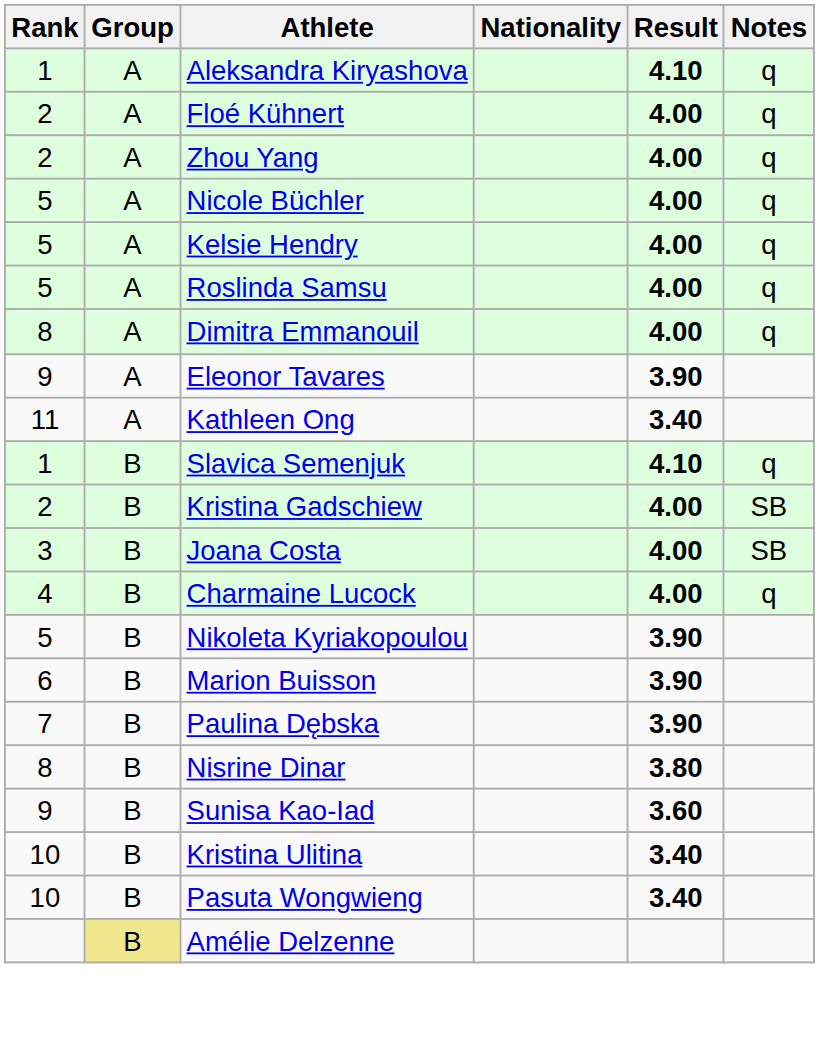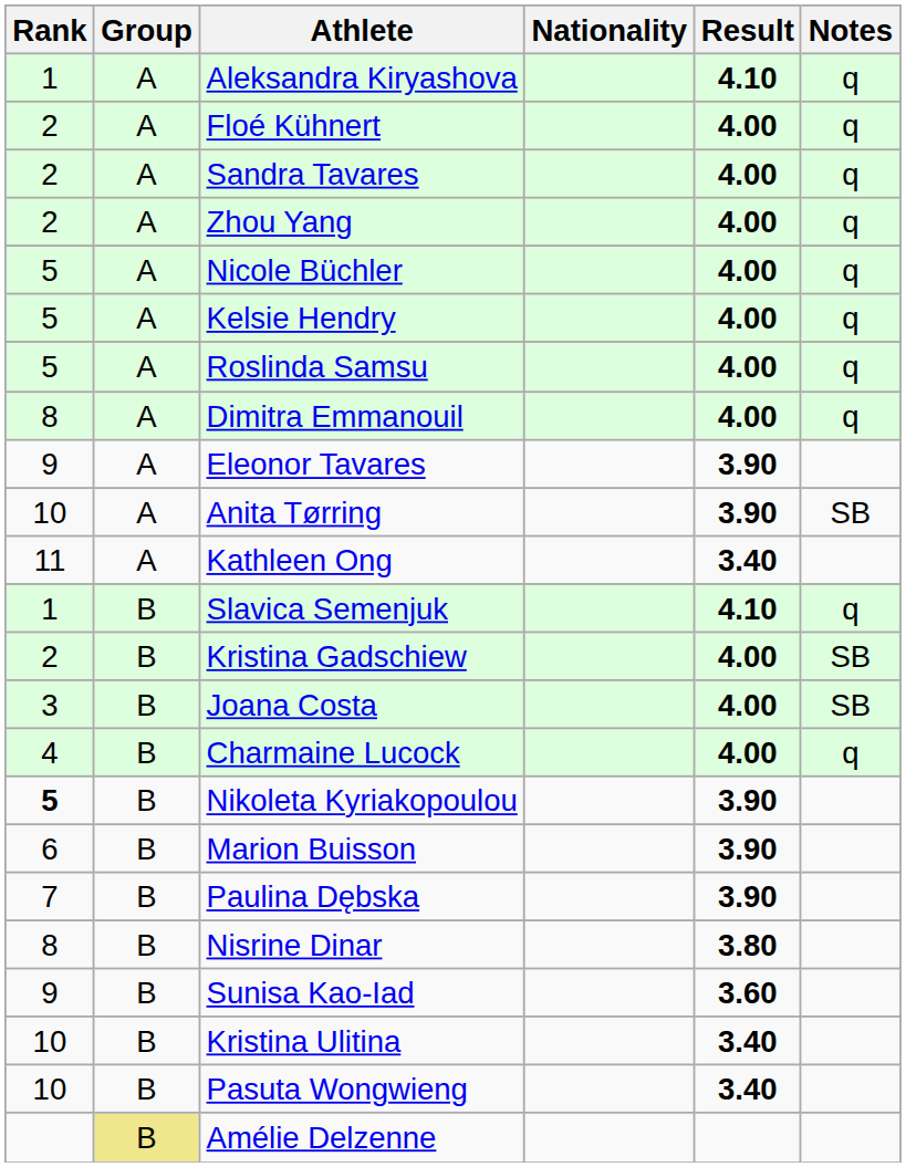 <table class="wikitable sortable" style="text-align:center;font-size:95%">
 <tr>
 <th>Rank</th>
 <th>Group</th>
 <th>Athlete</th>
 <th>Nationality</th>
 <th>Result</th>
 <th>Notes</th>
 </tr>
 <tr bgcolor=ddffdd>
 <td>1</td>
 <td>A</td>
 <td align="left"><a href='#'>Aleksandra Kiryashova</a></td>
 <td align=left></td>
 <td><strong>4.10</strong></td>
 <td>q</td>
 </tr>
 <tr bgcolor=ddffdd>
 <td>2</td>
 <td>A</td>
 <td align="left"><a href='#'>Floé Kühnert</a></td>
+<td align=left></td>
+<td><strong>4.00</strong></td>
+<td>q</td>
+</tr>
+<tr bgcolor=ddffdd>
+<td>2</td>
+<td>A</td>
+<td align="left"><a href='#'>Sandra Tavares</a></td>
 <td align=left></td>
 <td><strong>4.00</strong></td>
 <td>q</td>
 </tr>
 <tr bgcolor=ddffdd>
 <td>2</td>
 <td>A</td>
 <td align="left"><a href='#'>Zhou Yang</a></td>
 <td align=left></td>
 <td><strong>4.00</strong></td>
 <td>q</td>
 </tr>
 <tr bgcolor=ddffdd>
 <td>5</td>
 <td>A</td>
 <td align="left"><a href='#'>Nicole Büchler</a></td>
 <td align=left></td>
 <td><strong>4.00</strong></td>
 <td>q</td>
 </tr>
 <tr bgcolor=ddffdd>
 <td>5</td>
 <td>A</td>
 <td align="left"><a href='#'>Kelsie Hendry</a></td>
 <td align=left></td>
 <td><strong>4.00</strong></td>
 <td>q</td>
 </tr>
 <tr bgcolor=ddffdd>
 <td>5</td>
 <td>A</td>
 <td align="left"><a href='#'>Roslinda Samsu</a></td>
 <td align=left></td>
 <td><strong>4.00</strong></td>
 <td>q</td>
 </tr>
 <tr bgcolor=ddffdd>
 <td>8</td>
 <td>A</td>
 <td align="left"><a href='#'>Dimitra Emmanouil</a></td>
 <td align=left></td>
 <td><strong>4.00</strong></td>
 <td>q</td>
 </tr>
 <tr>
 <td>9</td>
 <td>A</td>
 <td align="left"><a href='#'>Eleonor Tavares</a></td>
 <td align=left></td>
 <td><strong>3.90</strong></td>
 <td></td>
 </tr>
 <tr>
+<td>10</td>
+<td>A</td>
+<td align="left"><a href='#'>Anita Tørring</a></td>
+<td align=left></td>
+<td><strong>3.90</strong></td>
+<td>SB</td>
+</tr>
+<tr>
 <td>11</td>
 <td>A</td>
 <td align="left"><a href='#'>Kathleen Ong</a></td>
 <td align=left></td>
 <td><strong>3.40</strong></td>
 <td></td>
 </tr>
 <tr bgcolor=ddffdd>
 <td>1</td>
 <td>B</td>
 <td align="left"><a href='#'>Slavica Semenjuk</a></td>
 <td align=left></td>
 <td><strong>4.10</strong></td>
 <td>q</td>
 </tr>
 <tr bgcolor=ddffdd>
 <td>2</td>
 <td>B</td>
 <td align="left"><a href='#'>Kristina Gadschiew</a></td>
 <td align=left></td>
 <td><strong>4.00</strong></td>
 <td>SB</td>
 </tr>
 <tr bgcolor=ddffdd>
 <td>3</td>
 <td>B</td>
 <td align="left"><a href='#'>Joana Costa</a></td>
 <td align=left></td>
 <td><strong>4.00</strong></td>
 <td>SB</td>
 </tr>
 <tr bgcolor=ddffdd>
 <td>4</td>
 <td>B</td>
 <td align="left"><a href='#'>Charmaine Lucock</a></td>
 <td align=left></td>
 <td><strong>4.00</strong></td>
 <td>q</td>
 </tr>
 <tr>
-<td>5</td>
+<td><strong>5</strong></td>
 <td>B</td>
 <td align="left"><a href='#'>Nikoleta Kyriakopoulou</a></td>
 <td align=left></td>
 <td><strong>3.90</strong></td>
 <td></td>
 </tr>
 <tr>
 <td>6</td>
 <td>B</td>
 <td align="left"><a href='#'>Marion Buisson</a></td>
 <td align=left></td>
 <td><strong>3.90</strong></td>
 <td></td>
 </tr>
 <tr>
 <td>7</td>
 <td>B</td>
 <td align="left"><a href='#'>Paulina Dębska</a></td>
 <td align=left></td>
 <td><strong>3.90</strong></td>
 <td></td>
 </tr>
 <tr>
 <td>8</td>
 <td>B</td>
 <td align="left"><a href='#'>Nisrine Dinar</a></td>
 <td align=left></td>
 <td><strong>3.80</strong></td>
 <td></td>
 </tr>
 <tr>
 <td>9</td>
 <td>B</td>
 <td align="left"><a href='#'>Sunisa Kao-Iad</a></td>
 <td align=left></td>
 <td><strong>3.60</strong></td>
 <td></td>
 </tr>
 <tr>
 <td>10</td>
 <td>B</td>
 <td align="left"><a href='#'>Kristina Ulitina</a></td>
 <td align=left></td>
 <td><strong>3.40</strong></td>
 <td></td>
 </tr>
 <tr>
 <td>10</td>
 <td>B</td>
 <td align="left"><a href='#'>Pasuta Wongwieng</a></td>
 <td align=left></td>
 <td><strong>3.40</strong></td>
 <td></td>
 </tr>
 <tr>
 <td></td>
 <td style="background: khaki;">B</td>
 <td align="left"><a href='#'>Amélie Delzenne</a></td>
 <td align=left></td>
 <td><strong></strong></td>
 <td></td>
 </tr>
 </table>
